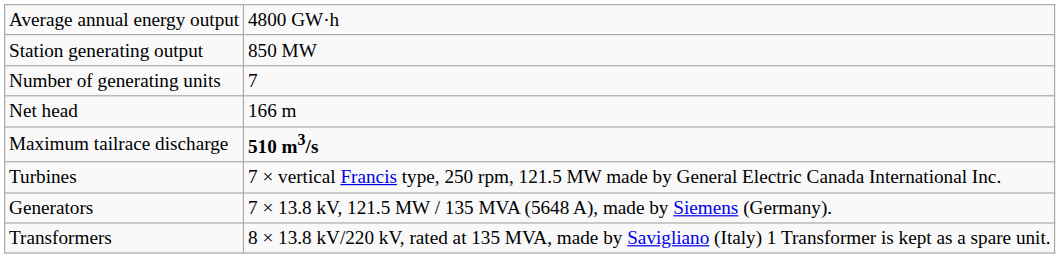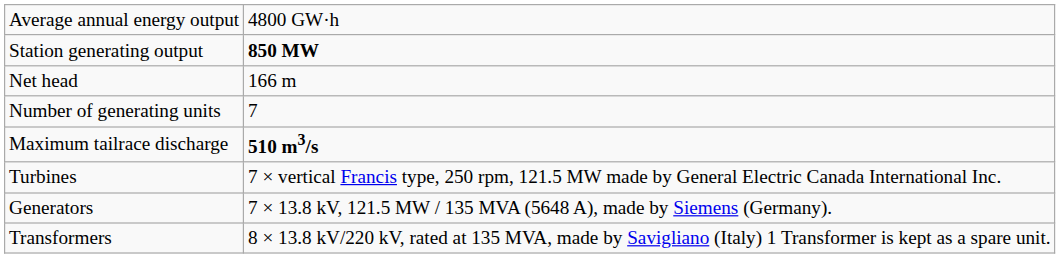 <table class="wikitable">
 <tr>
 <td>Average annual energy output</td>
 <td>4800 GW·h</td>
 </tr>
 <tr>
 <td>Station generating output</td>
-<td>850 MW</td>
+<td><strong>850 MW</strong></td>
+</tr>
+<tr>
+<td>Net head</td>
+<td>166 m</td>
 </tr>
 <tr>
 <td>Number of generating units</td>
 <td>7</td>
-</tr>
-<tr>
-<td>Net head</td>
-<td>166 m</td>
 </tr>
 <tr>
 <td>Maximum tailrace discharge</td>
 <td><strong>510 m<sup>3</sup>/s</strong></td>
 </tr>
 <tr>
 <td>Turbines</td>
 <td>7 × vertical <a href='#'>Francis</a> type, 250 rpm, 121.5 MW made by General Electric Canada International Inc.</td>
 </tr>
 <tr>
 <td>Generators</td>
 <td>7 × 13.8 kV, 121.5 MW / 135 MVA (5648 A), made by <a href='#'>Siemens</a> (Germany).</td>
 </tr>
 <tr>
 <td>Transformers</td>
 <td>8 × 13.8 kV/220 kV, rated at 135 MVA, made by <a href='#'>Savigliano</a> (Italy) 1 Transformer is kept as a spare unit.</td>
 </tr>
 </table>
